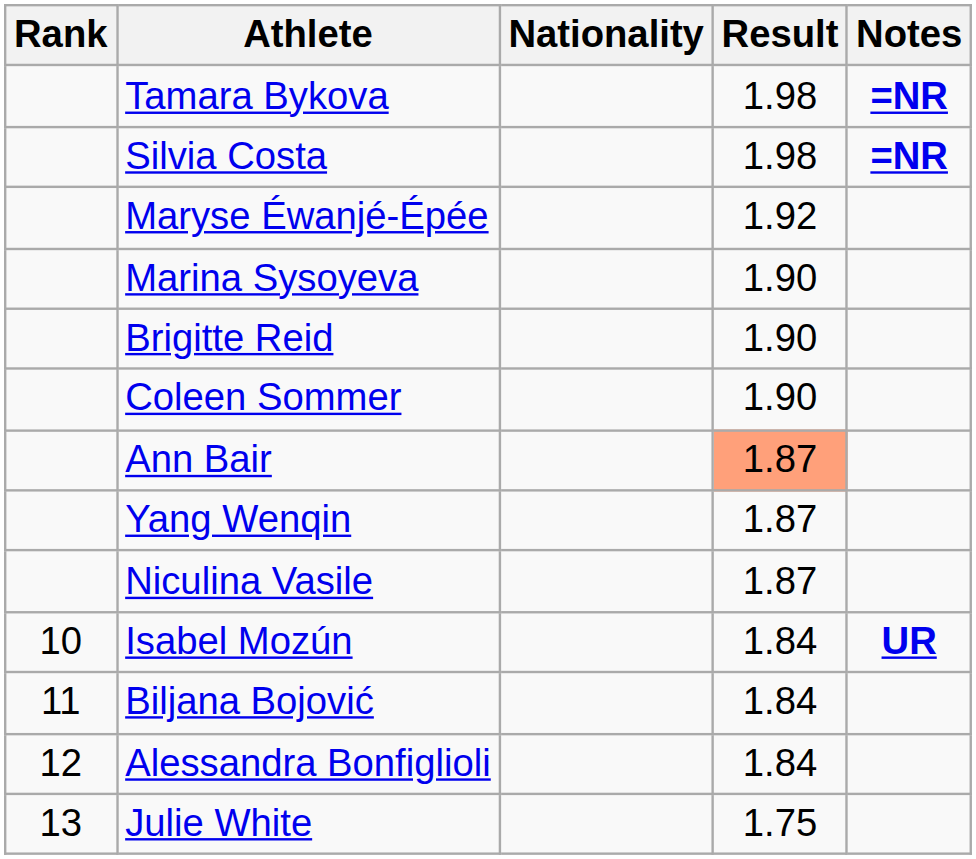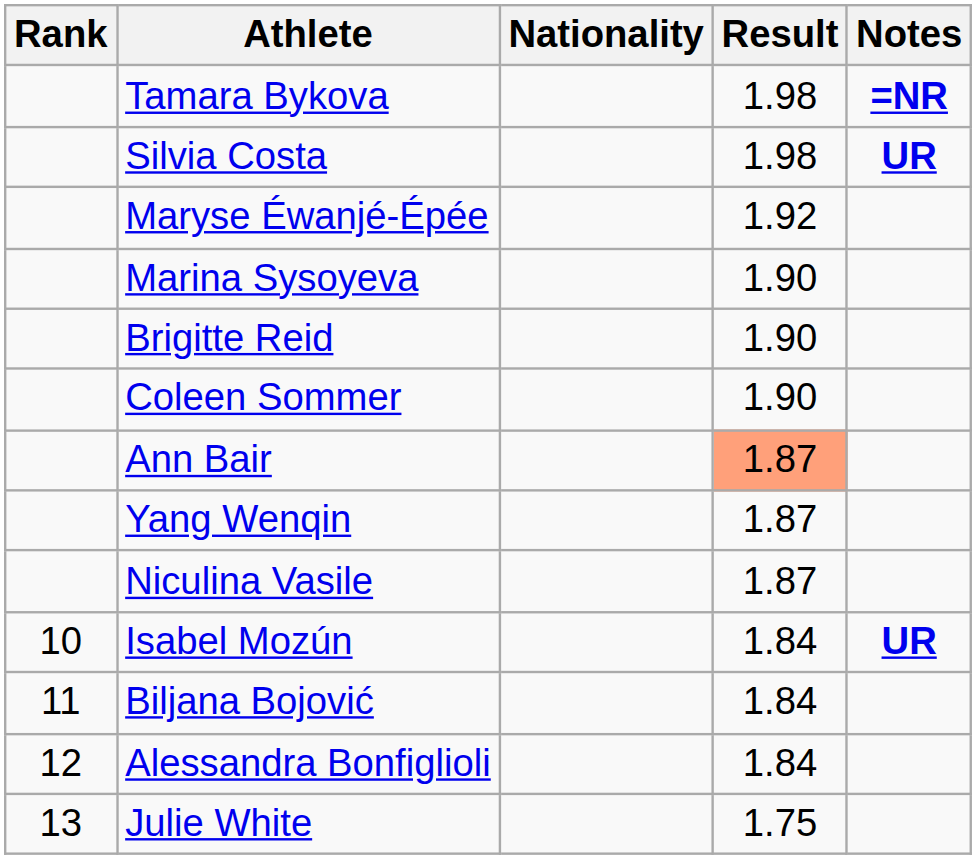 <table class="wikitable sortable" style="text-align:center">
 <tr>
 <th>Rank</th>
 <th>Athlete</th>
 <th>Nationality</th>
 <th>Result</th>
 <th>Notes</th>
 </tr>
 <tr>
 <td></td>
 <td align=left><a href='#'>Tamara Bykova</a></td>
 <td align=left></td>
 <td>1.98</td>
 <td><strong><a href='#'>=NR</a></strong></td>
 </tr>
 <tr>
 <td></td>
 <td align=left><a href='#'>Silvia Costa</a></td>
 <td align=left></td>
 <td>1.98</td>
-<td><strong><a href='#'>=NR</a></strong></td>
+<td><strong><a href='#'>UR</a></strong></td>
 </tr>
 <tr>
 <td></td>
 <td align=left><a href='#'>Maryse Éwanjé-Épée</a></td>
 <td align=left></td>
 <td>1.92</td>
 <td></td>
 </tr>
 <tr>
 <td></td>
 <td align=left><a href='#'>Marina Sysoyeva</a></td>
 <td align=left></td>
 <td>1.90</td>
 <td></td>
 </tr>
 <tr>
 <td></td>
 <td align=left><a href='#'>Brigitte Reid</a></td>
 <td align=left></td>
 <td>1.90</td>
 <td></td>
 </tr>
 <tr>
 <td></td>
 <td align=left><a href='#'>Coleen Sommer</a></td>
 <td align=left></td>
 <td>1.90</td>
 <td></td>
 </tr>
 <tr>
 <td></td>
 <td align=left><a href='#'>Ann Bair</a></td>
 <td align=left></td>
 <td style="background: lightsalmon;">1.87</td>
 <td></td>
 </tr>
 <tr>
 <td></td>
 <td align=left><a href='#'>Yang Wenqin</a></td>
 <td align=left></td>
 <td>1.87</td>
 <td></td>
 </tr>
 <tr>
 <td></td>
 <td align=left><a href='#'>Niculina Vasile</a></td>
 <td align=left></td>
 <td>1.87</td>
 <td></td>
 </tr>
 <tr>
 <td>10</td>
 <td align=left><a href='#'>Isabel Mozún</a></td>
 <td align=left></td>
 <td>1.84</td>
 <td><strong><a href='#'>UR</a></strong></td>
 </tr>
 <tr>
 <td>11</td>
 <td align=left><a href='#'>Biljana Bojović</a></td>
 <td align=left></td>
 <td>1.84</td>
 <td></td>
 </tr>
 <tr>
 <td>12</td>
 <td align=left><a href='#'>Alessandra Bonfiglioli</a></td>
 <td align=left></td>
 <td>1.84</td>
 <td></td>
 </tr>
 <tr>
 <td>13</td>
 <td align=left><a href='#'>Julie White</a></td>
 <td align=left></td>
 <td>1.75</td>
 <td></td>
 </tr>
 </table>
